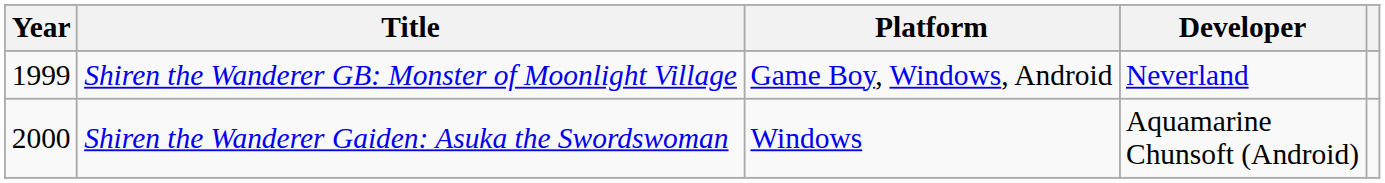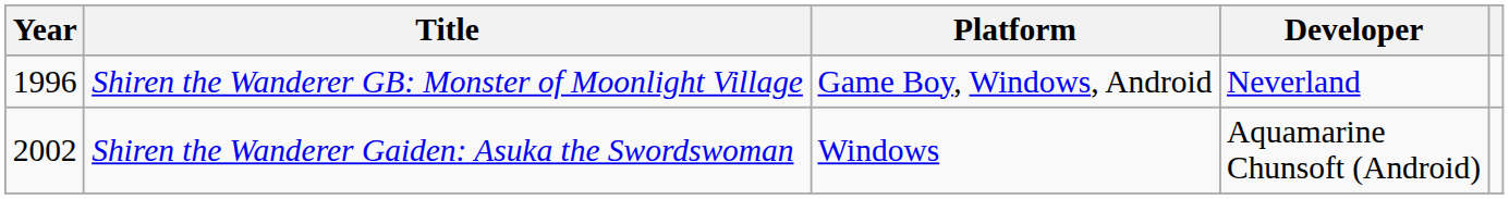 <table class="wikitable sortable" width="auto">
 <tr>
 <th scope="col">Year</th>
 <th scope="col">Title</th>
 <th scope="col">Platform</th>
 <th scope="col">Developer</th>
 <th scope="col" class="unsortable"></th>
 </tr>
 <tr>
-<td>1999</td>
+<td>1996</td>
 <td><em><a href='#'>Shiren the Wanderer GB: Monster of Moonlight Village</a></em></td>
 <td><a href='#'>Game Boy</a>, <a href='#'>Windows</a>, Android</td>
 <td><a href='#'>Neverland</a></td>
 <td></td>
 </tr>
 <tr>
-<td>2000</td>
+<td>2002</td>
 <td><em><a href='#'>Shiren the Wanderer Gaiden: Asuka the Swordswoman</a></em></td>
 <td><a href='#'>Windows</a></td>
 <td>Aquamarine<br>Chunsoft (Android)</td>
 <td></td>
 </tr>
 </table>
